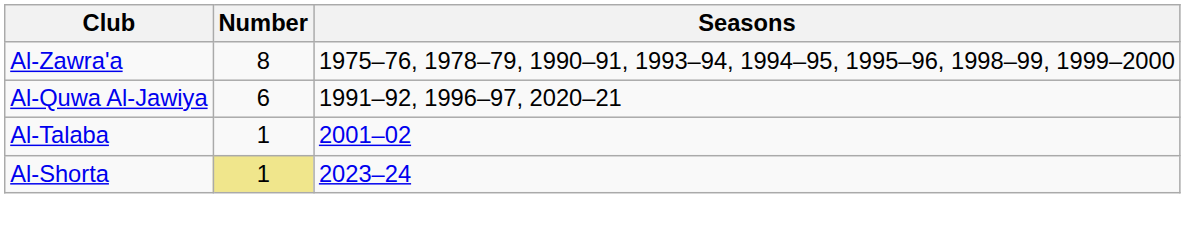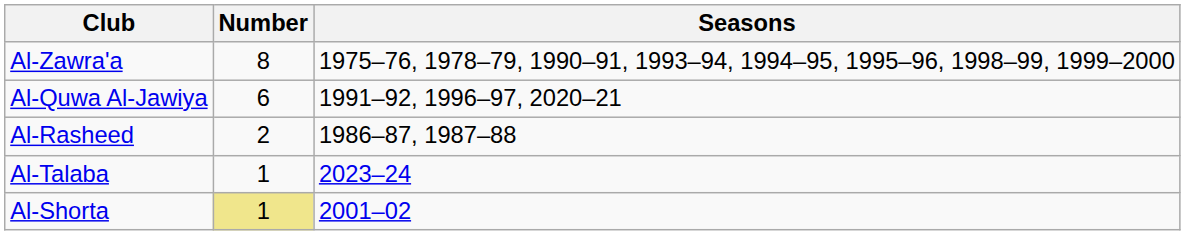 <table class="wikitable sortable">
 <tr>
 <th>Club</th>
 <th>Number</th>
 <th>Seasons</th>
 </tr>
 <tr>
 <td><a href='#'>Al-Zawra'a</a></td>
 <td style="text-align:center">8</td>
 <td>1975–76, 1978–79, 1990–91, 1993–94, 1994–95, 1995–96, 1998–99, 1999–2000</td>
 </tr>
 <tr>
 <td><a href='#'>Al-Quwa Al-Jawiya</a></td>
 <td style="text-align:center">6</td>
 <td>1991–92, 1996–97, 2020–21</td>
 </tr>
 <tr>
+<td><a href='#'>Al-Rasheed</a></td>
+<td style="text-align:center">2</td>
+<td>1986–87, 1987–88</td>
+</tr>
+<tr>
 <td><a href='#'>Al-Talaba</a></td>
 <td style="text-align:center">1</td>
-<td><a href='#'>2001–02</a></td>
+<td><a href='#'>2023–24</a></td>
 </tr>
 <tr>
 <td><a href='#'>Al-Shorta</a></td>
 <td style="background: khaki; text-align:center">1</td>
-<td><a href='#'>2023–24</a></td>
+<td><a href='#'>2001–02</a></td>
 </tr>
 </table>
